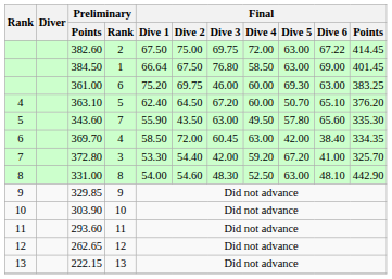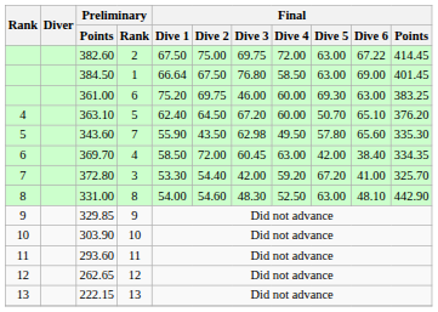 <table class="wikitable sortable"  style="text-align:center">
 <tr>
 <th rowspan="2" data-sort-type=number>Rank</th>
 <th rowspan="2">Diver</th>
 <th colspan="2">Preliminary</th>
 <th colspan="7">Final</th>
 </tr>
 <tr>
 <th>Points</th>
 <th>Rank</th>
 <th>Dive 1</th>
 <th>Dive 2</th>
 <th>Dive 3</th>
 <th>Dive 4</th>
 <th>Dive 5</th>
 <th>Dive 6</th>
 <th>Points</th>
 </tr>
 <tr bgcolor=ccffcc>
 <td></td>
 <td align="left"></td>
 <td>382.60</td>
 <td>2</td>
 <td>67.50</td>
 <td>75.00</td>
 <td>69.75</td>
 <td>72.00</td>
 <td>63.00</td>
 <td>67.22</td>
 <td>414.45</td>
 </tr>
 <tr bgcolor=ccffcc>
 <td></td>
 <td align="left"></td>
 <td>384.50</td>
 <td>1</td>
 <td>66.64</td>
 <td>67.50</td>
 <td>76.80</td>
 <td>58.50</td>
 <td>63.00</td>
 <td>69.00</td>
 <td>401.45</td>
 </tr>
 <tr bgcolor=ccffcc>
 <td></td>
 <td align="left"></td>
 <td>361.00</td>
 <td>6</td>
 <td>75.20</td>
 <td>69.75</td>
 <td>46.00</td>
 <td>60.00</td>
 <td>69.30</td>
 <td>63.00</td>
 <td>383.25</td>
 </tr>
 <tr bgcolor=ccffcc>
 <td>4</td>
 <td align="left"></td>
 <td>363.10</td>
 <td>5</td>
 <td>62.40</td>
 <td>64.50</td>
 <td>67.20</td>
 <td>60.00</td>
 <td>50.70</td>
 <td>65.10</td>
 <td>376.20</td>
 </tr>
 <tr bgcolor=ccffcc>
 <td>5</td>
 <td align="left"></td>
 <td>343.60</td>
 <td>7</td>
 <td>55.90</td>
 <td>43.50</td>
-<td>63.00</td>
+<td>62.98</td>
 <td>49.50</td>
 <td>57.80</td>
 <td>65.60</td>
 <td>335.30</td>
 </tr>
 <tr bgcolor=ccffcc>
 <td>6</td>
 <td align="left"></td>
 <td>369.70</td>
 <td>4</td>
 <td>58.50</td>
 <td>72.00</td>
 <td>60.45</td>
 <td>63.00</td>
 <td>42.00</td>
 <td>38.40</td>
 <td>334.35</td>
 </tr>
 <tr bgcolor=ccffcc>
 <td>7</td>
 <td align="left"></td>
 <td>372.80</td>
 <td>3</td>
 <td>53.30</td>
 <td>54.40</td>
 <td>42.00</td>
 <td>59.20</td>
 <td>67.20</td>
 <td>41.00</td>
 <td>325.70</td>
 </tr>
 <tr bgcolor=ccffcc>
 <td>8</td>
 <td align="left"></td>
 <td>331.00</td>
 <td>8</td>
 <td>54.00</td>
 <td>54.60</td>
 <td>48.30</td>
 <td>52.50</td>
 <td>63.00</td>
 <td>48.10</td>
 <td>442.90</td>
 </tr>
 <tr>
 <td>9</td>
 <td align="left"></td>
 <td>329.85</td>
 <td>9</td>
 <td colspan="7">Did not advance</td>
 </tr>
 <tr>
 <td>10</td>
 <td align="left"></td>
 <td>303.90</td>
 <td>10</td>
 <td colspan="7">Did not advance</td>
 </tr>
 <tr>
 <td>11</td>
 <td align="left"></td>
 <td>293.60</td>
 <td>11</td>
 <td colspan="7">Did not advance</td>
 </tr>
 <tr>
 <td>12</td>
 <td align="left"></td>
 <td>262.65</td>
 <td>12</td>
 <td colspan="7">Did not advance</td>
 </tr>
 <tr>
 <td>13</td>
 <td align="left"></td>
 <td>222.15</td>
 <td>13</td>
 <td colspan="7">Did not advance</td>
 </tr>
 <tr>
 </tr>
 </table>
